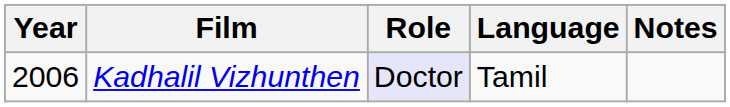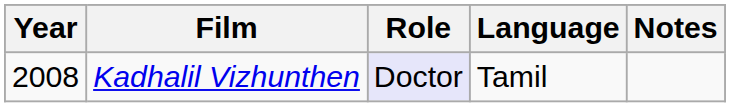 <table class="wikitable sortable">
 <tr>
 <th>Year</th>
 <th>Film</th>
 <th>Role</th>
 <th>Language</th>
 <th>Notes</th>
 </tr>
 <tr>
-<td>2006</td>
+<td>2008</td>
 <td><em><a href='#'>Kadhalil Vizhunthen</a></em></td>
 <td style="background: lavender;">Doctor</td>
 <td>Tamil</td>
 <td></td>
 </tr>
 </table>
